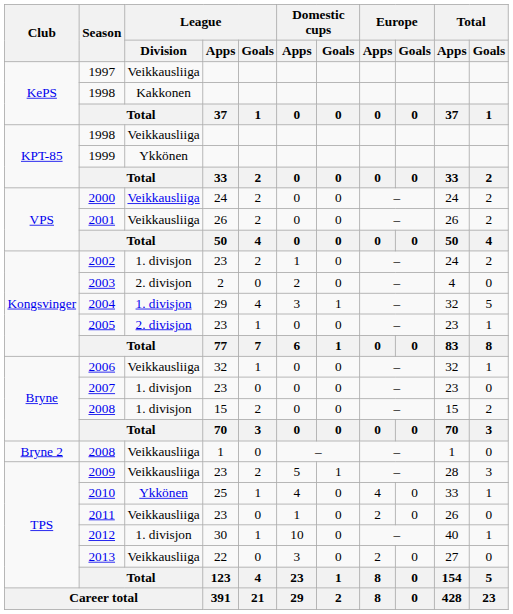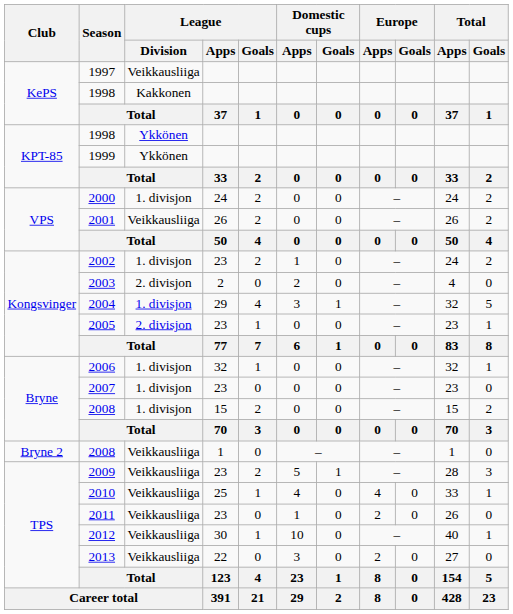 <table class="wikitable" style="text-align:center">
 <tr>
 <th rowspan="2">Club</th>
 <th rowspan="2">Season</th>
 <th colspan="3">League</th>
 <th colspan="2">Domestic cups</th>
 <th colspan="2">Europe</th>
 <th colspan="2">Total</th>
 </tr>
 <tr>
 <th>Division</th>
 <th>Apps</th>
 <th>Goals</th>
 <th>Apps</th>
 <th>Goals</th>
 <th>Apps</th>
 <th>Goals</th>
 <th>Apps</th>
 <th>Goals</th>
 </tr>
 <tr>
 <td rowspan=3><a href='#'>KePS</a></td>
 <td>1997</td>
 <td>Veikkausliiga</td>
 <td></td>
 <td></td>
 <td></td>
 <td></td>
 <td></td>
 <td></td>
 <td></td>
 <td></td>
 </tr>
 <tr>
 <td>1998</td>
 <td>Kakkonen</td>
 <td></td>
 <td></td>
 <td></td>
 <td></td>
 <td></td>
 <td></td>
 <td></td>
 <td></td>
 </tr>
 <tr>
 <th colspan=2>Total</th>
 <th>37</th>
 <th>1</th>
 <th>0</th>
 <th>0</th>
 <th>0</th>
 <th>0</th>
 <th>37</th>
 <th>1</th>
 </tr>
 <tr>
 <td rowspan=3><a href='#'>KPT-85</a></td>
 <td>1998</td>
-<td>Veikkausliiga</td>
+<td><a href='#'>Ykkönen</a></td>
 <td></td>
 <td></td>
 <td></td>
 <td></td>
 <td></td>
 <td></td>
 <td></td>
 <td></td>
 </tr>
 <tr>
 <td>1999</td>
 <td>Ykkönen</td>
 <td></td>
 <td></td>
 <td></td>
 <td></td>
 <td></td>
 <td></td>
 <td></td>
 <td></td>
 </tr>
 <tr>
 <th colspan=2>Total</th>
 <th>33</th>
 <th>2</th>
 <th>0</th>
 <th>0</th>
 <th>0</th>
 <th>0</th>
 <th>33</th>
 <th>2</th>
 </tr>
 <tr>
 <td rowspan=3><a href='#'>VPS</a></td>
 <td><a href='#'>2000</a></td>
-<td><a href='#'>Veikkausliiga</a></td>
+<td>1. divisjon</td>
 <td>24</td>
 <td>2</td>
 <td>0</td>
 <td>0</td>
 <td colspan=2>–</td>
 <td>24</td>
 <td>2</td>
 </tr>
 <tr>
 <td><a href='#'>2001</a></td>
 <td>Veikkausliiga</td>
 <td>26</td>
 <td>2</td>
 <td>0</td>
 <td>0</td>
 <td colspan=2>–</td>
 <td>26</td>
 <td>2</td>
 </tr>
 <tr>
 <th colspan=2>Total</th>
 <th>50</th>
 <th>4</th>
 <th>0</th>
 <th>0</th>
 <th>0</th>
 <th>0</th>
 <th>50</th>
 <th>4</th>
 </tr>
 <tr>
 <td rowspan=5><a href='#'>Kongsvinger</a></td>
 <td><a href='#'>2002</a></td>
 <td>1. divisjon</td>
 <td>23</td>
 <td>2</td>
 <td>1</td>
 <td>0</td>
 <td colspan=2>–</td>
 <td>24</td>
 <td>2</td>
 </tr>
 <tr>
 <td><a href='#'>2003</a></td>
 <td>2. divisjon</td>
 <td>2</td>
 <td>0</td>
 <td>2</td>
 <td>0</td>
 <td colspan=2>–</td>
 <td>4</td>
 <td>0</td>
 </tr>
 <tr>
 <td><a href='#'>2004</a></td>
 <td><a href='#'>1. divisjon</a></td>
 <td>29</td>
 <td>4</td>
 <td>3</td>
 <td>1</td>
 <td colspan=2>–</td>
 <td>32</td>
 <td>5</td>
 </tr>
 <tr>
 <td><a href='#'>2005</a></td>
 <td><a href='#'>2. divisjon</a></td>
 <td>23</td>
 <td>1</td>
 <td>0</td>
 <td>0</td>
 <td colspan=2>–</td>
 <td>23</td>
 <td>1</td>
 </tr>
 <tr>
 <th colspan=2>Total</th>
 <th>77</th>
 <th>7</th>
 <th>6</th>
 <th>1</th>
 <th>0</th>
 <th>0</th>
 <th>83</th>
 <th>8</th>
 </tr>
 <tr>
 <td rowspan=4><a href='#'>Bryne</a></td>
 <td><a href='#'>2006</a></td>
-<td>Veikkausliiga</td>
+<td>1. divisjon</td>
 <td>32</td>
 <td>1</td>
 <td>0</td>
 <td>0</td>
 <td colspan=2>–</td>
 <td>32</td>
 <td>1</td>
 </tr>
 <tr>
 <td><a href='#'>2007</a></td>
 <td>1. divisjon</td>
 <td>23</td>
 <td>0</td>
 <td>0</td>
 <td>0</td>
 <td colspan=2>–</td>
 <td>23</td>
 <td>0</td>
 </tr>
 <tr>
 <td><a href='#'>2008</a></td>
 <td>1. divisjon</td>
 <td>15</td>
 <td>2</td>
 <td>0</td>
 <td>0</td>
 <td colspan=2>–</td>
 <td>15</td>
 <td>2</td>
 </tr>
 <tr>
 <th colspan=2>Total</th>
 <th>70</th>
 <th>3</th>
 <th>0</th>
 <th>0</th>
 <th>0</th>
 <th>0</th>
 <th>70</th>
 <th>3</th>
 </tr>
 <tr>
 <td><a href='#'>Bryne 2</a></td>
 <td><a href='#'>2008</a></td>
 <td>Veikkausliiga</td>
 <td>1</td>
 <td>0</td>
 <td colspan=2>–</td>
 <td colspan=2>–</td>
 <td>1</td>
 <td>0</td>
 </tr>
 <tr>
 <td rowspan=6><a href='#'>TPS</a></td>
 <td><a href='#'>2009</a></td>
 <td>Veikkausliiga</td>
 <td>23</td>
 <td>2</td>
 <td>5</td>
 <td>1</td>
 <td colspan=2>–</td>
 <td>28</td>
 <td>3</td>
 </tr>
 <tr>
 <td><a href='#'>2010</a></td>
-<td><a href='#'>Ykkönen</a></td>
+<td>Veikkausliiga</td>
 <td>25</td>
 <td>1</td>
 <td>4</td>
 <td>0</td>
 <td>4</td>
 <td>0</td>
 <td>33</td>
 <td>1</td>
 </tr>
 <tr>
 <td><a href='#'>2011</a></td>
 <td>Veikkausliiga</td>
 <td>23</td>
 <td>0</td>
 <td>1</td>
 <td>0</td>
 <td>2</td>
 <td>0</td>
 <td>26</td>
 <td>0</td>
 </tr>
 <tr>
 <td><a href='#'>2012</a></td>
-<td>1. divisjon</td>
+<td>Veikkausliiga</td>
 <td>30</td>
 <td>1</td>
 <td>10</td>
 <td>0</td>
 <td colspan=2>–</td>
 <td>40</td>
 <td>1</td>
 </tr>
 <tr>
 <td><a href='#'>2013</a></td>
 <td>Veikkausliiga</td>
 <td>22</td>
 <td>0</td>
 <td>3</td>
 <td>0</td>
 <td>2</td>
 <td>0</td>
 <td>27</td>
 <td>0</td>
 </tr>
 <tr>
 <th colspan=2>Total</th>
 <th>123</th>
 <th>4</th>
 <th>23</th>
 <th>1</th>
 <th>8</th>
 <th>0</th>
 <th>154</th>
 <th>5</th>
 </tr>
 <tr>
 <th colspan="3">Career total</th>
 <th>391</th>
 <th>21</th>
 <th>29</th>
 <th>2</th>
 <th>8</th>
 <th>0</th>
 <th>428</th>
 <th>23</th>
 </tr>
 </table>
